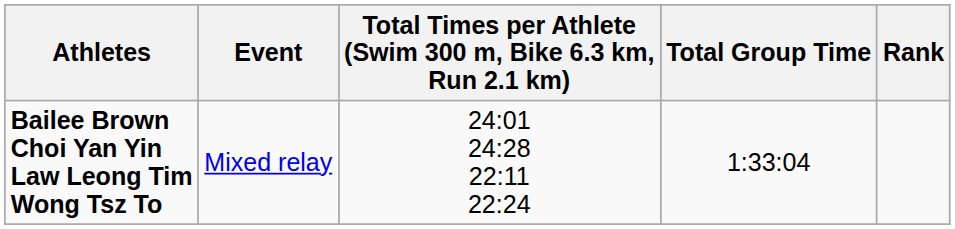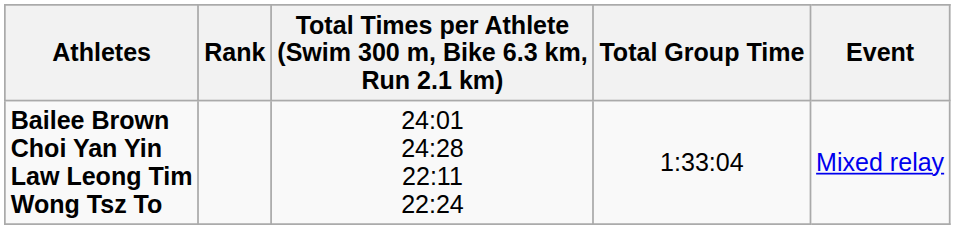 <table class=wikitable style=font-size:90%;text-align:center>
 <tr>
 <th>Athletes</th>
-<th>Event</th>
+<th>Rank</th>
 <th>Total Times per Athlete<br>(Swim 300 m, Bike 6.3 km, <br> Run 2.1 km)</th>
 <th>Total Group Time</th>
-<th>Rank</th>
+<th>Event</th>
 </tr>
 <tr>
 <td align=left><strong>Bailee Brown<br>Choi Yan Yin<br>Law Leong Tim<br>Wong Tsz To</strong></td>
-<td align=left><a href='#'>Mixed relay</a></td>
+<td></td>
 <td>24:01<br>24:28<br>22:11<br>22:24</td>
 <td>1:33:04</td>
-<td></td>
+<td align=left><a href='#'>Mixed relay</a></td>
 </tr>
 </table>
